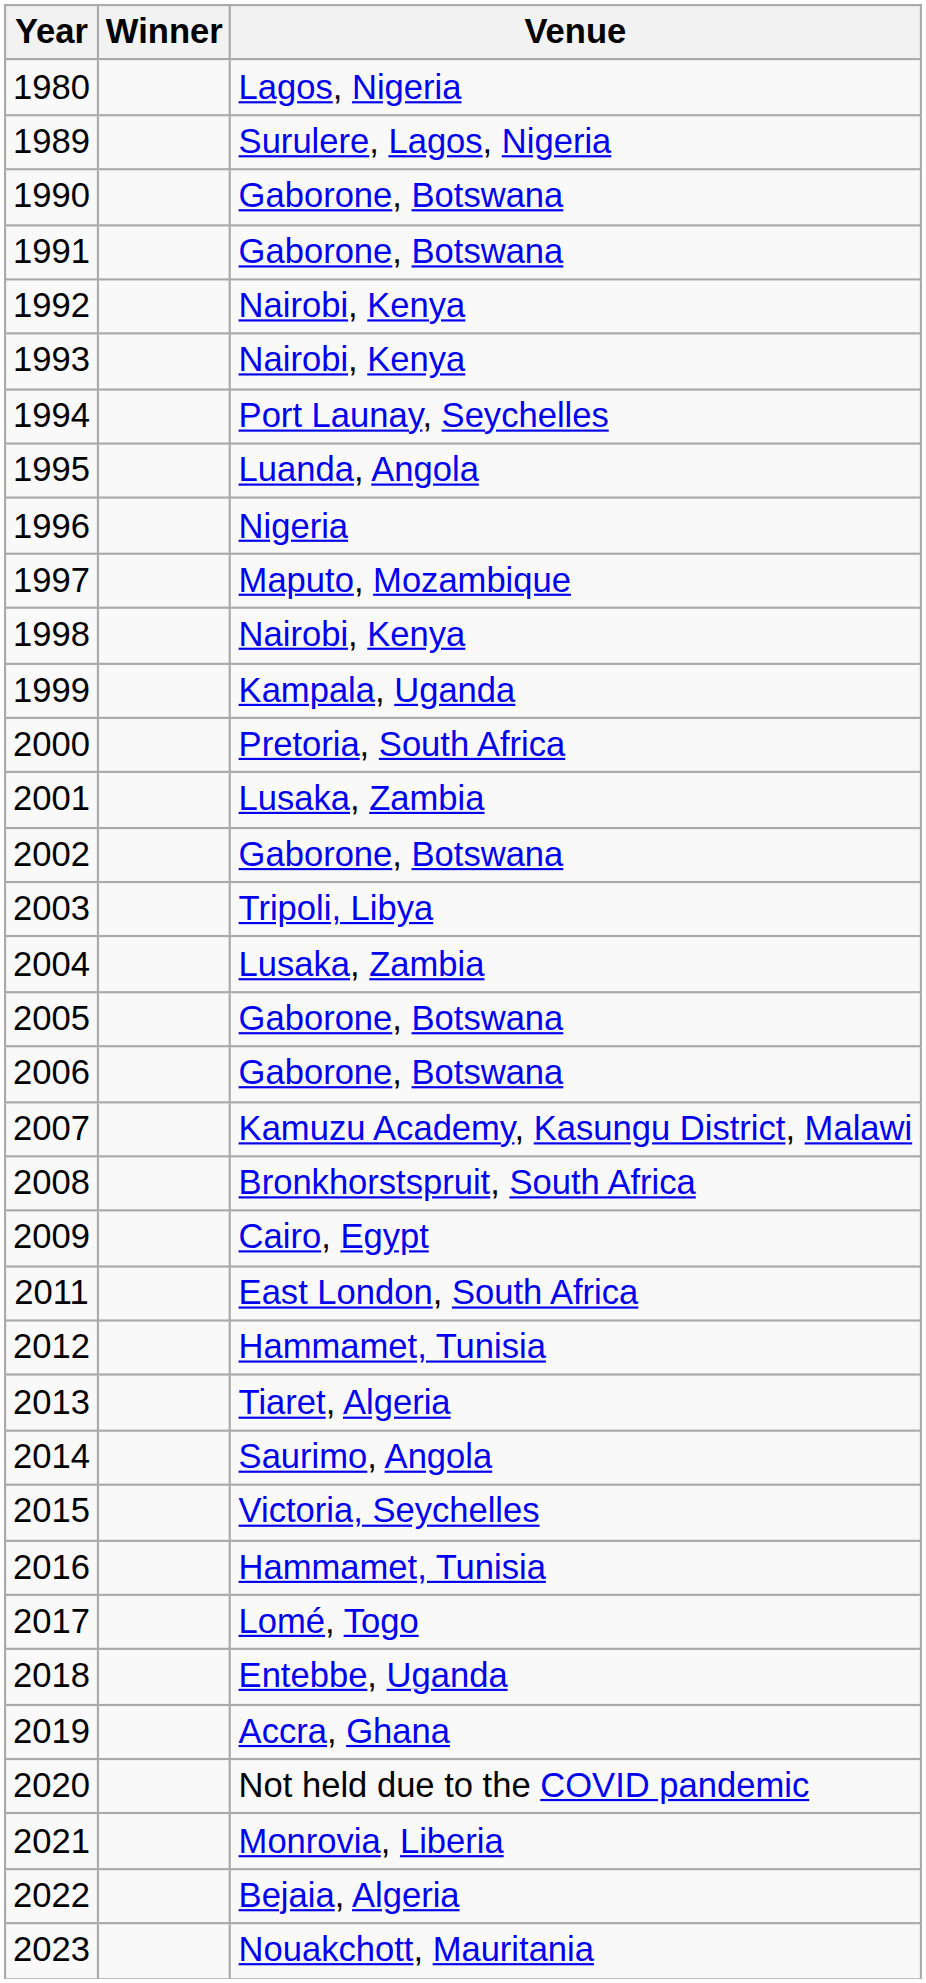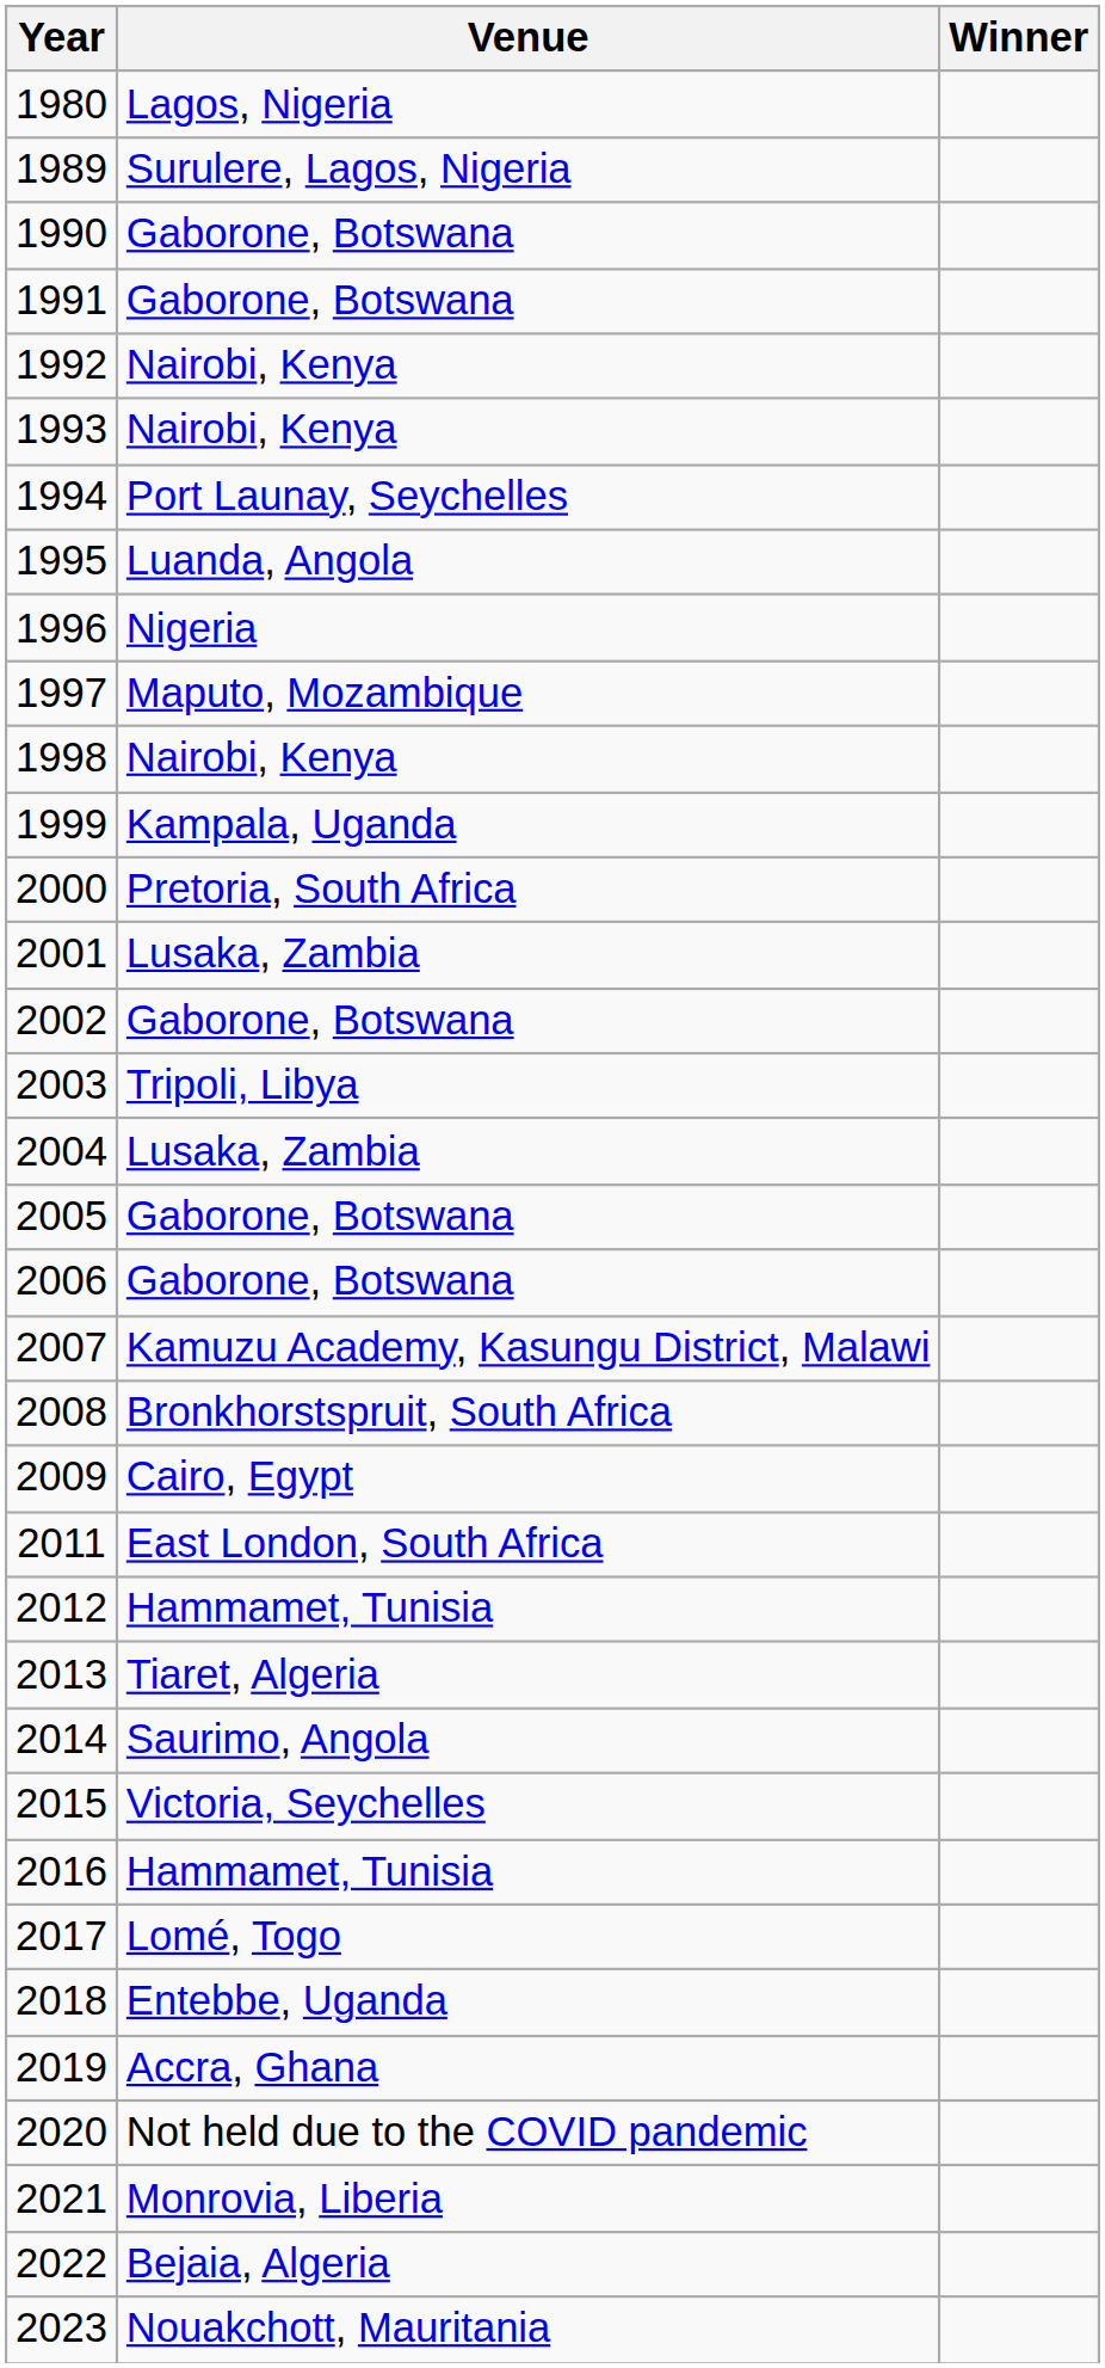 <table class="wikitable">
 <tr>
 <th>Year</th>
+<th>Venue</th>
 <th>Winner</th>
-<th>Venue</th>
 </tr>
 <tr>
 <td align=center>1980</td>
+<td><a href='#'>Lagos</a>, <a href='#'>Nigeria</a></td>
 <td></td>
-<td><a href='#'>Lagos</a>, <a href='#'>Nigeria</a></td>
 </tr>
 <tr>
 <td align=center>1989</td>
+<td><a href='#'>Surulere</a>, <a href='#'>Lagos</a>, <a href='#'>Nigeria</a></td>
 <td></td>
-<td><a href='#'>Surulere</a>, <a href='#'>Lagos</a>, <a href='#'>Nigeria</a></td>
 </tr>
 <tr>
 <td align=center>1990</td>
+<td><a href='#'>Gaborone</a>, <a href='#'>Botswana</a></td>
 <td></td>
-<td><a href='#'>Gaborone</a>, <a href='#'>Botswana</a></td>
 </tr>
 <tr>
 <td align=center>1991</td>
+<td><a href='#'>Gaborone</a>, <a href='#'>Botswana</a></td>
 <td></td>
-<td><a href='#'>Gaborone</a>, <a href='#'>Botswana</a></td>
 </tr>
 <tr>
 <td align=center>1992</td>
+<td><a href='#'>Nairobi</a>, <a href='#'>Kenya</a></td>
 <td></td>
-<td><a href='#'>Nairobi</a>, <a href='#'>Kenya</a></td>
 </tr>
 <tr>
 <td align=center>1993</td>
+<td><a href='#'>Nairobi</a>, <a href='#'>Kenya</a></td>
 <td></td>
-<td><a href='#'>Nairobi</a>, <a href='#'>Kenya</a></td>
 </tr>
 <tr>
 <td align=center>1994</td>
+<td><a href='#'>Port Launay</a>, <a href='#'>Seychelles</a></td>
 <td></td>
-<td><a href='#'>Port Launay</a>, <a href='#'>Seychelles</a></td>
 </tr>
 <tr>
 <td align=center>1995</td>
+<td><a href='#'>Luanda</a>, <a href='#'>Angola</a></td>
 <td></td>
-<td><a href='#'>Luanda</a>, <a href='#'>Angola</a></td>
 </tr>
 <tr>
 <td align=center>1996</td>
+<td><a href='#'>Nigeria</a></td>
 <td></td>
-<td><a href='#'>Nigeria</a></td>
 </tr>
 <tr>
 <td align=center>1997</td>
+<td><a href='#'>Maputo</a>, <a href='#'>Mozambique</a></td>
 <td></td>
-<td><a href='#'>Maputo</a>, <a href='#'>Mozambique</a></td>
 </tr>
 <tr>
 <td align=center>1998</td>
+<td><a href='#'>Nairobi</a>, <a href='#'>Kenya</a></td>
 <td></td>
-<td><a href='#'>Nairobi</a>, <a href='#'>Kenya</a></td>
 </tr>
 <tr>
 <td align=center>1999</td>
+<td><a href='#'>Kampala</a>, <a href='#'>Uganda</a></td>
 <td></td>
-<td><a href='#'>Kampala</a>, <a href='#'>Uganda</a></td>
 </tr>
 <tr>
 <td align=center>2000</td>
+<td><a href='#'>Pretoria</a>, <a href='#'>South Africa</a></td>
 <td></td>
-<td><a href='#'>Pretoria</a>, <a href='#'>South Africa</a></td>
 </tr>
 <tr>
 <td align=center>2001</td>
+<td><a href='#'>Lusaka</a>, <a href='#'>Zambia</a></td>
 <td></td>
-<td><a href='#'>Lusaka</a>, <a href='#'>Zambia</a></td>
 </tr>
 <tr>
 <td align=center>2002</td>
+<td><a href='#'>Gaborone</a>, <a href='#'>Botswana</a></td>
 <td></td>
-<td><a href='#'>Gaborone</a>, <a href='#'>Botswana</a></td>
 </tr>
 <tr>
 <td align=center>2003</td>
+<td><a href='#'>Tripoli, Libya</a></td>
 <td></td>
-<td><a href='#'>Tripoli, Libya</a></td>
 </tr>
 <tr>
 <td align=center>2004</td>
+<td><a href='#'>Lusaka</a>, <a href='#'>Zambia</a></td>
 <td></td>
-<td><a href='#'>Lusaka</a>, <a href='#'>Zambia</a></td>
 </tr>
 <tr>
 <td align=center>2005</td>
+<td><a href='#'>Gaborone</a>, <a href='#'>Botswana</a></td>
 <td></td>
-<td><a href='#'>Gaborone</a>, <a href='#'>Botswana</a></td>
 </tr>
 <tr>
 <td align=center>2006</td>
+<td><a href='#'>Gaborone</a>, <a href='#'>Botswana</a></td>
 <td></td>
-<td><a href='#'>Gaborone</a>, <a href='#'>Botswana</a></td>
 </tr>
 <tr>
 <td align=center>2007</td>
+<td><a href='#'>Kamuzu Academy</a>, <a href='#'>Kasungu District</a>, <a href='#'>Malawi</a></td>
 <td></td>
-<td><a href='#'>Kamuzu Academy</a>, <a href='#'>Kasungu District</a>, <a href='#'>Malawi</a></td>
 </tr>
 <tr>
 <td align=center>2008</td>
+<td><a href='#'>Bronkhorstspruit</a>, <a href='#'>South Africa</a></td>
 <td></td>
-<td><a href='#'>Bronkhorstspruit</a>, <a href='#'>South Africa</a></td>
 </tr>
 <tr>
 <td align=center>2009</td>
+<td><a href='#'>Cairo</a>, <a href='#'>Egypt</a></td>
 <td></td>
-<td><a href='#'>Cairo</a>, <a href='#'>Egypt</a></td>
 </tr>
 <tr>
 <td align=center>2011</td>
+<td><a href='#'>East London</a>, <a href='#'>South Africa</a></td>
 <td></td>
-<td><a href='#'>East London</a>, <a href='#'>South Africa</a></td>
 </tr>
 <tr>
 <td align=center>2012</td>
+<td><a href='#'>Hammamet, Tunisia</a></td>
 <td></td>
-<td><a href='#'>Hammamet, Tunisia</a></td>
 </tr>
 <tr>
 <td align=center>2013</td>
+<td><a href='#'>Tiaret</a>, <a href='#'>Algeria</a></td>
 <td></td>
-<td><a href='#'>Tiaret</a>, <a href='#'>Algeria</a></td>
 </tr>
 <tr>
 <td align=center>2014</td>
+<td><a href='#'>Saurimo</a>, <a href='#'>Angola</a></td>
 <td></td>
-<td><a href='#'>Saurimo</a>, <a href='#'>Angola</a></td>
 </tr>
 <tr>
 <td align=center>2015</td>
+<td><a href='#'>Victoria, Seychelles</a></td>
 <td></td>
-<td><a href='#'>Victoria, Seychelles</a></td>
 </tr>
 <tr>
 <td align=center>2016</td>
+<td><a href='#'>Hammamet, Tunisia</a></td>
 <td></td>
-<td><a href='#'>Hammamet, Tunisia</a></td>
 </tr>
 <tr>
 <td align=center>2017</td>
+<td><a href='#'>Lomé</a>, <a href='#'>Togo</a></td>
 <td></td>
-<td><a href='#'>Lomé</a>, <a href='#'>Togo</a></td>
 </tr>
 <tr>
 <td align=center>2018</td>
+<td><a href='#'>Entebbe</a>, <a href='#'>Uganda</a></td>
 <td></td>
-<td><a href='#'>Entebbe</a>, <a href='#'>Uganda</a></td>
 </tr>
 <tr>
 <td align=center>2019</td>
+<td><a href='#'>Accra</a>, <a href='#'>Ghana</a></td>
 <td></td>
-<td><a href='#'>Accra</a>, <a href='#'>Ghana</a></td>
 </tr>
 <tr>
 <td align=center>2020</td>
+<td>Not held due to the <a href='#'>COVID pandemic</a></td>
 <td></td>
-<td>Not held due to the <a href='#'>COVID pandemic</a></td>
 </tr>
 <tr>
 <td align=center>2021</td>
+<td><a href='#'>Monrovia</a>, <a href='#'>Liberia</a></td>
 <td></td>
-<td><a href='#'>Monrovia</a>, <a href='#'>Liberia</a></td>
 </tr>
 <tr>
 <td align=center>2022</td>
+<td><a href='#'>Bejaia</a>, <a href='#'>Algeria</a></td>
 <td></td>
-<td><a href='#'>Bejaia</a>, <a href='#'>Algeria</a></td>
 </tr>
 <tr>
 <td align=center>2023</td>
+<td><a href='#'>Nouakchott</a>, <a href='#'>Mauritania</a></td>
 <td> </td>
-<td><a href='#'>Nouakchott</a>, <a href='#'>Mauritania</a></td>
 </tr>
 </table>
